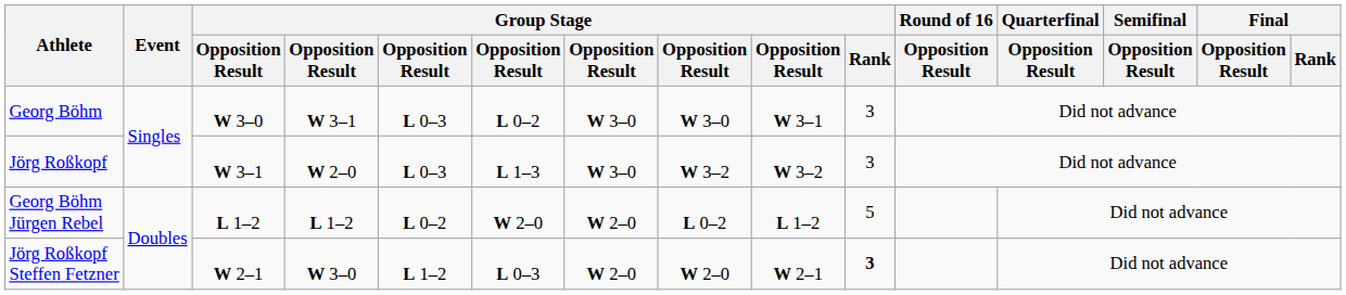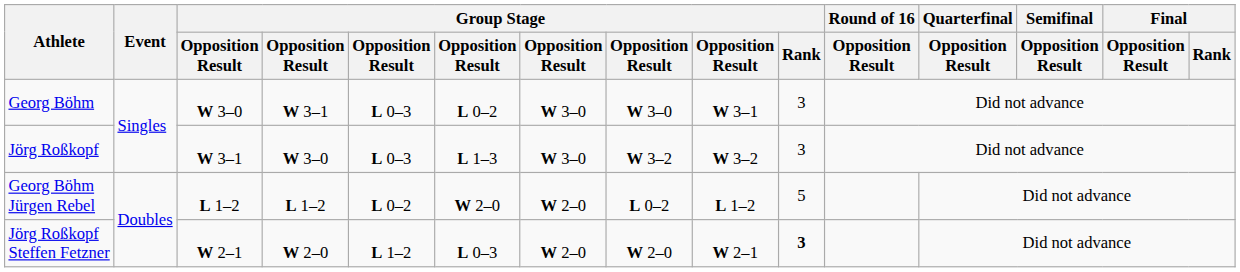 <table class=wikitable style="font-size:90%">
 <tr>
 <th rowspan="2">Athlete</th>
 <th rowspan="2">Event</th>
 <th colspan="8">Group Stage</th>
 <th>Round of 16</th>
 <th>Quarterfinal</th>
 <th>Semifinal</th>
 <th colspan=2>Final</th>
 </tr>
 <tr>
 <th>Opposition<br>Result</th>
 <th>Opposition<br>Result</th>
 <th>Opposition<br>Result</th>
 <th>Opposition<br>Result</th>
 <th>Opposition<br>Result</th>
 <th>Opposition<br>Result</th>
 <th>Opposition<br>Result</th>
 <th>Rank</th>
 <th>Opposition<br>Result</th>
 <th>Opposition<br>Result</th>
 <th>Opposition<br>Result</th>
 <th>Opposition<br>Result</th>
 <th>Rank</th>
 </tr>
 <tr align=center>
 <td align=left><a href='#'>Georg Böhm</a></td>
 <td align=left rowspan=2><a href='#'>Singles</a></td>
 <td><br><strong>W</strong> 3–0</td>
 <td><br><strong>W</strong> 3–1</td>
 <td><br><strong>L</strong> 0–3</td>
 <td><br><strong>L</strong> 0–2</td>
 <td><br><strong>W</strong> 3–0</td>
 <td><br><strong>W</strong> 3–0</td>
 <td><br><strong>W</strong> 3–1</td>
 <td>3</td>
 <td colspan=5>Did not advance</td>
 </tr>
 <tr align=center>
 <td align=left><a href='#'>Jörg Roßkopf</a></td>
 <td><br><strong>W</strong> 3–1</td>
-<td><br><strong>W</strong> 2–0</td>
+<td><br><strong>W</strong> 3–0</td>
 <td><br><strong>L</strong> 0–3</td>
 <td><br><strong>L</strong> 1–3</td>
 <td><br><strong>W</strong> 3–0</td>
 <td><br><strong>W</strong> 3–2</td>
 <td><br><strong>W</strong> 3–2</td>
 <td>3</td>
 <td colspan=5>Did not advance</td>
 </tr>
 <tr align=center>
 <td align=left><a href='#'>Georg Böhm</a><br><a href='#'>Jürgen Rebel</a></td>
 <td align=left rowspan=2><a href='#'>Doubles</a></td>
 <td><br><strong>L</strong> 1–2</td>
 <td><br><strong>L</strong> 1–2</td>
 <td><br><strong>L</strong> 0–2</td>
 <td><br><strong>W</strong> 2–0</td>
 <td><br><strong>W</strong> 2–0</td>
 <td><br><strong>L</strong> 0–2</td>
 <td><br><strong>L</strong> 1–2</td>
 <td>5</td>
 <td></td>
 <td colspan=4>Did not advance</td>
 </tr>
 <tr align=center>
 <td align=left><a href='#'>Jörg Roßkopf</a><br><a href='#'>Steffen Fetzner</a></td>
 <td><br><strong>W</strong> 2–1</td>
-<td><br><strong>W</strong> 3–0</td>
+<td><br><strong>W</strong> 2–0</td>
 <td><br><strong>L</strong> 1–2</td>
 <td><br><strong>L</strong> 0–3</td>
 <td><br><strong>W</strong> 2–0</td>
 <td><br><strong>W</strong> 2–0</td>
 <td><br><strong>W</strong> 2–1</td>
 <td><strong>3</strong></td>
 <td></td>
 <td colspan=4>Did not advance</td>
 </tr>
 </table>
